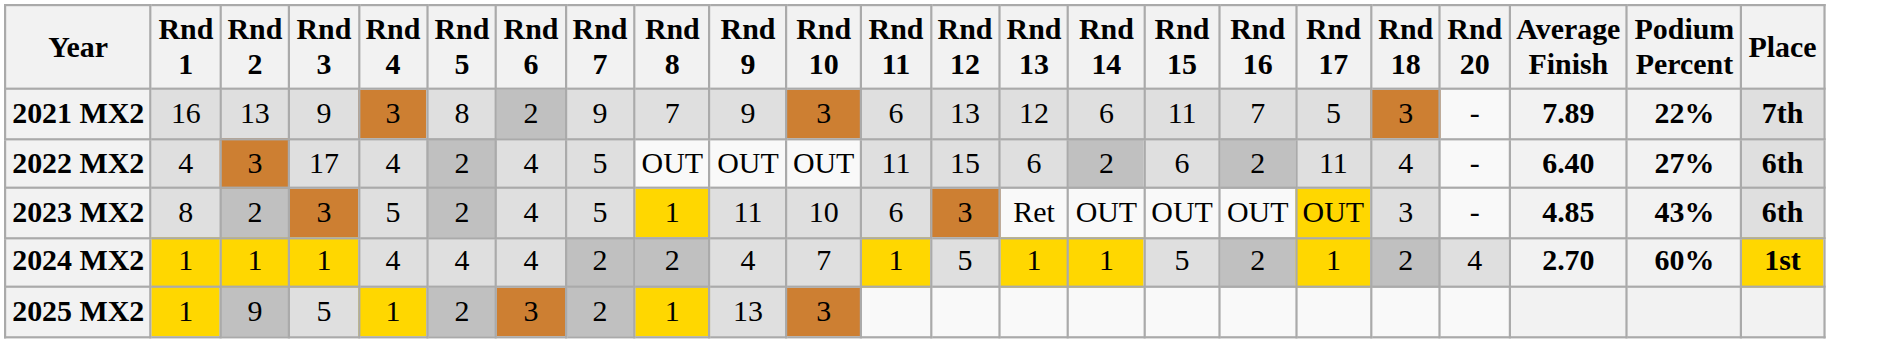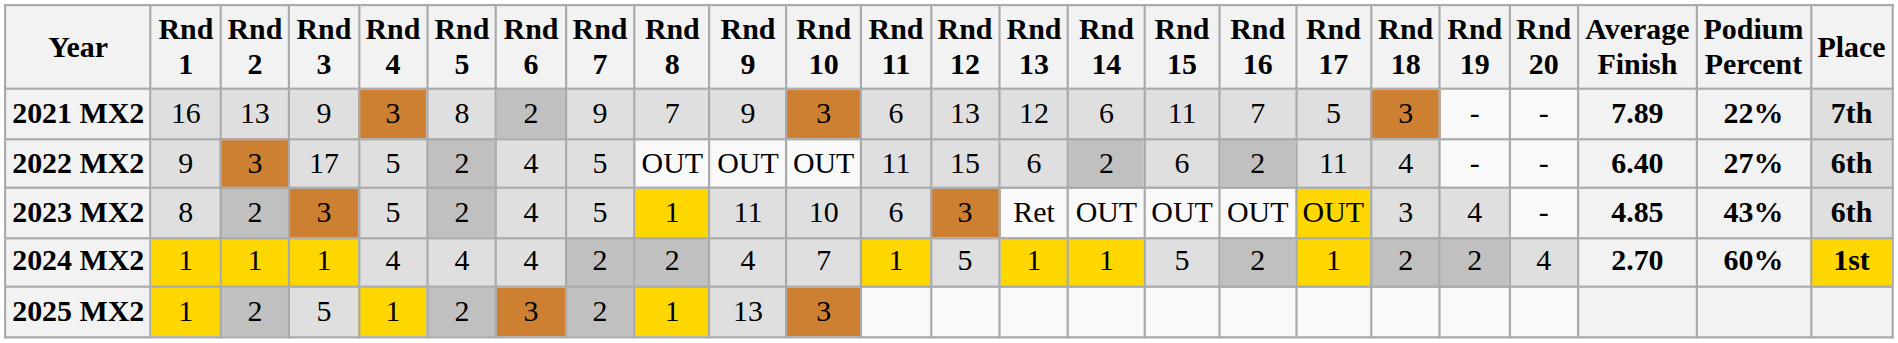 <table class="wikitable" style="font-size: 85%; text-align:center">
 <tr valign="top">
 <th valign="middle">Year</th>
 <th>Rnd<br>1</th>
 <th>Rnd<br>2</th>
 <th>Rnd<br>3</th>
 <th>Rnd<br>4</th>
 <th>Rnd<br>5</th>
 <th>Rnd<br>6</th>
 <th>Rnd<br>7</th>
 <th>Rnd<br>8</th>
 <th>Rnd<br>9</th>
 <th>Rnd<br>10</th>
 <th>Rnd<br>11</th>
 <th>Rnd<br>12</th>
 <th>Rnd<br>13</th>
 <th>Rnd<br>14</th>
 <th>Rnd<br>15</th>
 <th>Rnd<br>16</th>
 <th>Rnd<br>17</th>
 <th>Rnd<br>18</th>
+<th>Rnd<br>19</th>
 <th>Rnd<br>20</th>
 <th valign="middle">Average<br>Finish</th>
 <th valign="middle">Podium<br>Percent</th>
 <th valign="middle">Place</th>
 </tr>
 <tr>
 <th>2021 MX2</th>
 <td style="background:#dfdfdf;">16</td>
 <td style="background:#dfdfdf;">13</td>
 <td style="background:#dfdfdf;">9</td>
 <td style="background:#CD7F32;">3</td>
 <td style="background:#dfdfdf;">8</td>
 <td style="background: silver;">2</td>
 <td style="background:#dfdfdf;">9</td>
 <td style="background:#dfdfdf;">7</td>
 <td style="background:#dfdfdf;">9</td>
 <td style="background:#CD7F32;">3</td>
 <td style="background:#dfdfdf;">6</td>
 <td style="background:#dfdfdf;">13</td>
 <td style="background:#dfdfdf;">12</td>
 <td style="background:#dfdfdf;">6</td>
 <td style="background:#dfdfdf;">11</td>
 <td style="background:#dfdfdf;">7</td>
 <td style="background:#dfdfdf;">5</td>
 <td style="background:#CD7F32;">3</td>
 <td>-</td>
+<td>-</td>
 <th>7.89</th>
 <th>22%</th>
 <th style="background:#dfdfdf;">7th</th>
 </tr>
 <tr>
 <th>2022 MX2</th>
-<td style="background:#dfdfdf;">4</td>
+<td style="background:#dfdfdf;">9</td>
 <td style="background:#CD7F32;">3</td>
 <td style="background:#dfdfdf;">17</td>
-<td style="background:#dfdfdf;">4</td>
+<td style="background:#dfdfdf;">5</td>
 <td style="background: silver;">2</td>
 <td style="background:#dfdfdf;">4</td>
 <td style="background:#dfdfdf;">5</td>
 <td>OUT</td>
 <td>OUT</td>
 <td>OUT</td>
 <td style="background:#dfdfdf;">11</td>
 <td style="background:#dfdfdf;">15</td>
 <td style="background:#dfdfdf;">6</td>
 <td style="background: silver;">2</td>
 <td style="background:#dfdfdf;">6</td>
 <td style="background: silver;">2</td>
 <td style="background:#dfdfdf;">11</td>
 <td style="background:#dfdfdf;">4</td>
+<td>-</td>
 <td>-</td>
 <th>6.40</th>
 <th>27%</th>
 <th style="background:#dfdfdf;">6th</th>
 </tr>
 <tr>
 <th>2023 MX2</th>
 <td style="background:#dfdfdf;">8</td>
 <td style="background: silver;">2</td>
 <td style="background:#CD7F32;">3</td>
 <td style="background:#dfdfdf;">5</td>
 <td style="background: silver;">2</td>
 <td style="background:#dfdfdf;">4</td>
 <td style="background:#dfdfdf;">5</td>
 <td style="background: gold;">1</td>
 <td style="background:#dfdfdf;">11</td>
 <td style="background:#dfdfdf;">10</td>
 <td style="background:#dfdfdf;">6</td>
 <td style="background:#CD7F32;">3</td>
 <td>Ret</td>
 <td>OUT</td>
 <td>OUT</td>
 <td>OUT</td>
 <td style="background: gold;">OUT</td>
 <td style="background:#dfdfdf;">3</td>
+<td style="background:#dfdfdf;">4</td>
 <td>-</td>
 <th>4.85</th>
 <th>43%</th>
 <th style="background:#dfdfdf;">6th</th>
 </tr>
 <tr>
 <th>2024 MX2</th>
 <td style="background: gold;">1</td>
 <td style="background: gold;">1</td>
 <td style="background: gold;">1</td>
 <td style="background:#dfdfdf;">4</td>
 <td style="background:#dfdfdf;">4</td>
 <td style="background:#dfdfdf;">4</td>
 <td style="background: silver;">2</td>
 <td style="background: silver;">2</td>
 <td style="background:#dfdfdf;">4</td>
 <td style="background:#dfdfdf;">7</td>
 <td style="background: gold;">1</td>
 <td style="background:#dfdfdf;">5</td>
 <td style="background: gold;">1</td>
 <td style="background: gold;">1</td>
 <td style="background:#dfdfdf;">5</td>
 <td style="background: silver;">2</td>
 <td style="background: gold;">1</td>
 <td style="background: silver;">2</td>
+<td style="background: silver;">2</td>
 <td style="background:#dfdfdf;">4</td>
 <th>2.70</th>
 <th>60%</th>
 <th style="background: gold;">1st</th>
 </tr>
 <tr>
 <th>2025 MX2</th>
 <td style="background: gold;">1</td>
-<td style="background: silver;">9</td>
+<td style="background: silver;">2</td>
 <td style="background:#dfdfdf;">5</td>
 <td style="background: gold;">1</td>
 <td style="background: silver;">2</td>
 <td style="background:#CD7F32;">3</td>
 <td style="background: silver;">2</td>
 <td style="background: gold;">1</td>
 <td style="background:#dfdfdf;">13</td>
 <td style="background:#CD7F32;">3</td>
 <td></td>
 <td></td>
 <td></td>
 <td></td>
 <td></td>
 <td></td>
 <td></td>
 <td></td>
 <td></td>
+<td></td>
 <th></th>
 <th></th>
 <th></th>
 </tr>
 </table>
